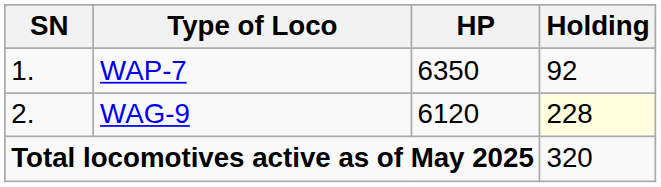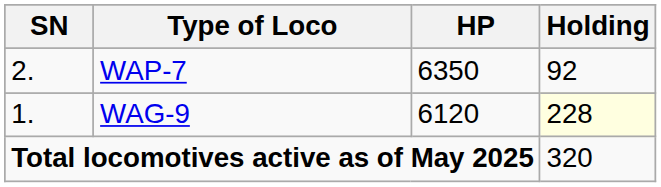 <table class="wikitable">
 <tr>
 <th>SN</th>
 <th>Type of Loco</th>
 <th>HP</th>
 <th>Holding</th>
 </tr>
 <tr>
-<td>1.</td>
+<td>2.</td>
 <td><a href='#'>WAP-7</a></td>
 <td>6350</td>
 <td>92</td>
 </tr>
 <tr>
-<td>2.</td>
+<td>1.</td>
 <td><a href='#'>WAG-9</a></td>
 <td>6120</td>
 <td style="background: lightyellow;">228</td>
 </tr>
 <tr>
 <td colspan="3"><strong>Total locomotives active as of May 2025</strong></td>
 <td>320</td>
 </tr>
 </table>
